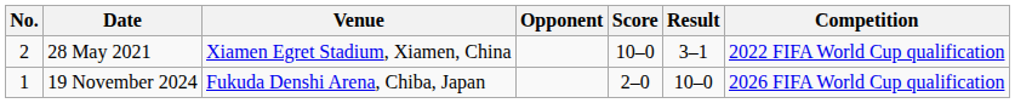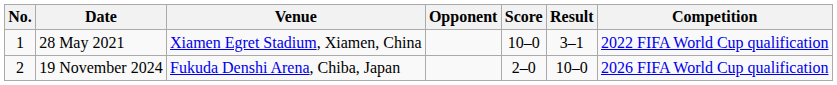 <table class="wikitable">
 <tr>
 <th>No.</th>
 <th>Date</th>
 <th>Venue</th>
 <th>Opponent</th>
 <th>Score</th>
 <th>Result</th>
 <th>Competition</th>
 </tr>
 <tr>
-<td align="center">2</td>
+<td align="center">1</td>
 <td>28 May 2021</td>
 <td><a href='#'>Xiamen Egret Stadium</a>, Xiamen, China</td>
 <td></td>
 <td align="center">10–0</td>
 <td align="center">3–1</td>
 <td><a href='#'>2022 FIFA World Cup qualification</a></td>
 </tr>
 <tr>
-<td align="center">1</td>
+<td align="center">2</td>
 <td>19 November 2024</td>
 <td><a href='#'>Fukuda Denshi Arena</a>, Chiba, Japan</td>
 <td></td>
 <td align="center">2–0</td>
 <td align="center">10–0</td>
 <td><a href='#'>2026 FIFA World Cup qualification</a></td>
 </tr>
 </table>
